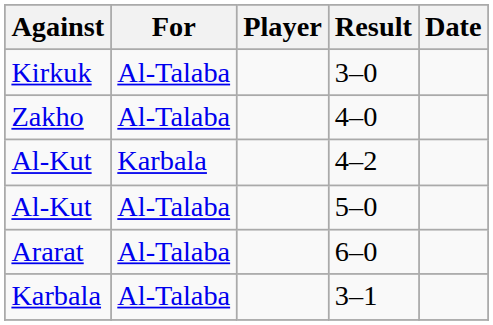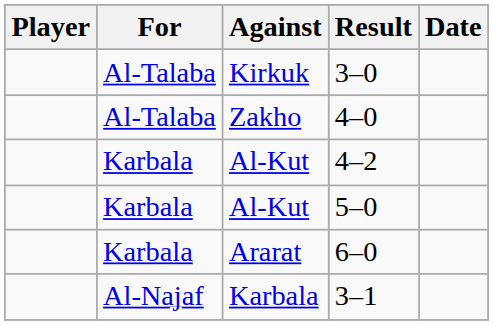 <table class="wikitable sortable">
 <tr>
+<th>Player</th>
+<th>For</th>
 <th>Against</th>
-<th>For</th>
-<th>Player</th>
 <th align=center>Result</th>
 <th>Date</th>
 </tr>
 <tr>
+<td> </td>
+<td><a href='#'>Al-Talaba</a></td>
 <td><a href='#'>Kirkuk</a></td>
-<td><a href='#'>Al-Talaba</a></td>
-<td> </td>
 <td>3–0</td>
 <td></td>
 </tr>
 <tr>
+<td> </td>
+<td><a href='#'>Al-Talaba</a></td>
 <td><a href='#'>Zakho</a></td>
-<td><a href='#'>Al-Talaba</a></td>
-<td> </td>
 <td>4–0</td>
 <td></td>
 </tr>
 <tr>
+<td> </td>
+<td><a href='#'>Karbala</a></td>
 <td><a href='#'>Al-Kut</a></td>
-<td><a href='#'>Karbala</a></td>
-<td> </td>
 <td>4–2</td>
 <td></td>
 </tr>
 <tr>
+<td> </td>
+<td><a href='#'>Karbala</a></td>
 <td><a href='#'>Al-Kut</a></td>
-<td><a href='#'>Al-Talaba</a></td>
-<td> </td>
 <td>5–0</td>
 <td></td>
 </tr>
 <tr>
+<td> </td>
+<td><a href='#'>Karbala</a></td>
 <td><a href='#'>Ararat</a></td>
-<td><a href='#'>Al-Talaba</a></td>
-<td> </td>
 <td>6–0</td>
 <td></td>
 </tr>
 <tr>
+<td> </td>
+<td><a href='#'>Al-Najaf</a></td>
 <td><a href='#'>Karbala</a></td>
-<td><a href='#'>Al-Talaba</a></td>
-<td> </td>
 <td>3–1</td>
 <td></td>
 </tr>
 </table>
